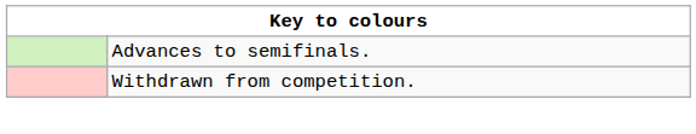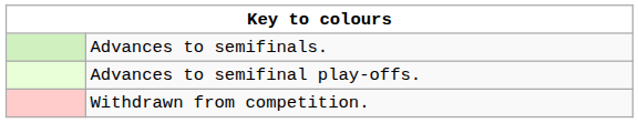 <table width="450" class="wikitable" style="float:left; font-size:95%; margin-left:15px;">
 <tr>
 <td style="text-align:center" bgcolor="#ffffff" colspan="2" cellpadding="0" cellspacing="0"><strong>Key to colours</strong></td>
 </tr>
 <tr>
 <td style="background: #d0f0c0;">    </td>
 <td>Advances to semifinals.</td>
 </tr>
 <tr>
+<td style="background: #e8ffd8;">    </td>
+<td>Advances to semifinal play-offs.</td>
+</tr>
+<tr>
 <td style="background: #ffcccb;">    </td>
 <td>Withdrawn from competition.</td>
 </tr>
 </table>
